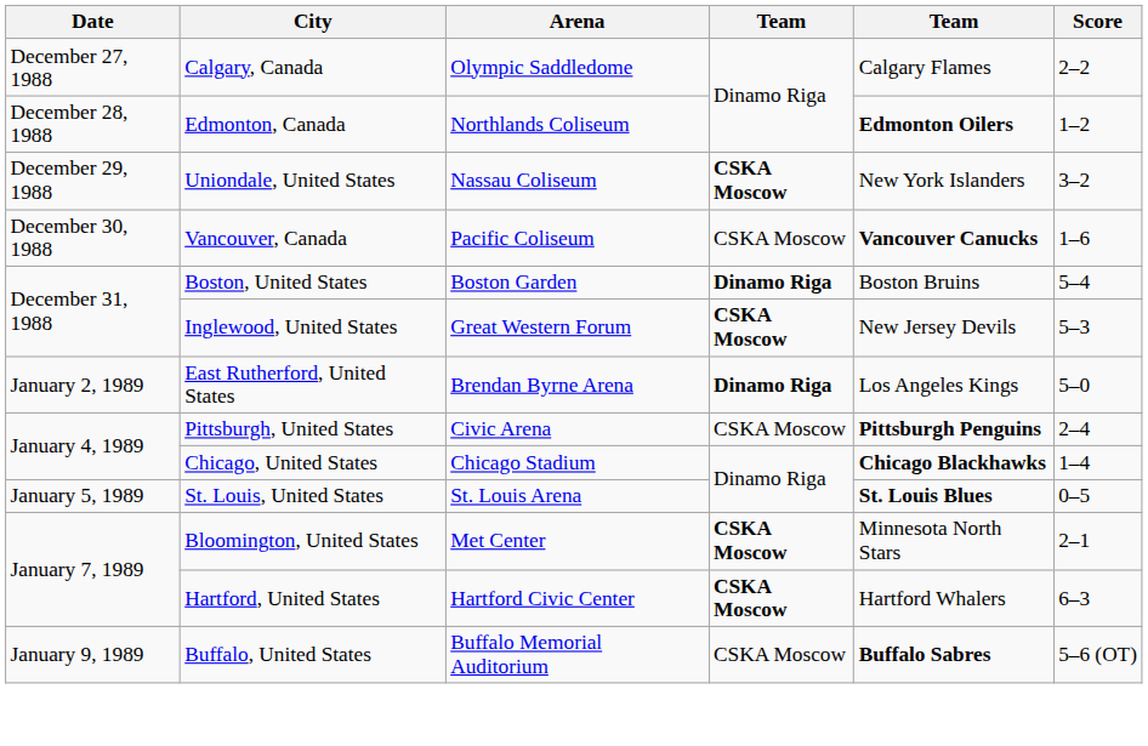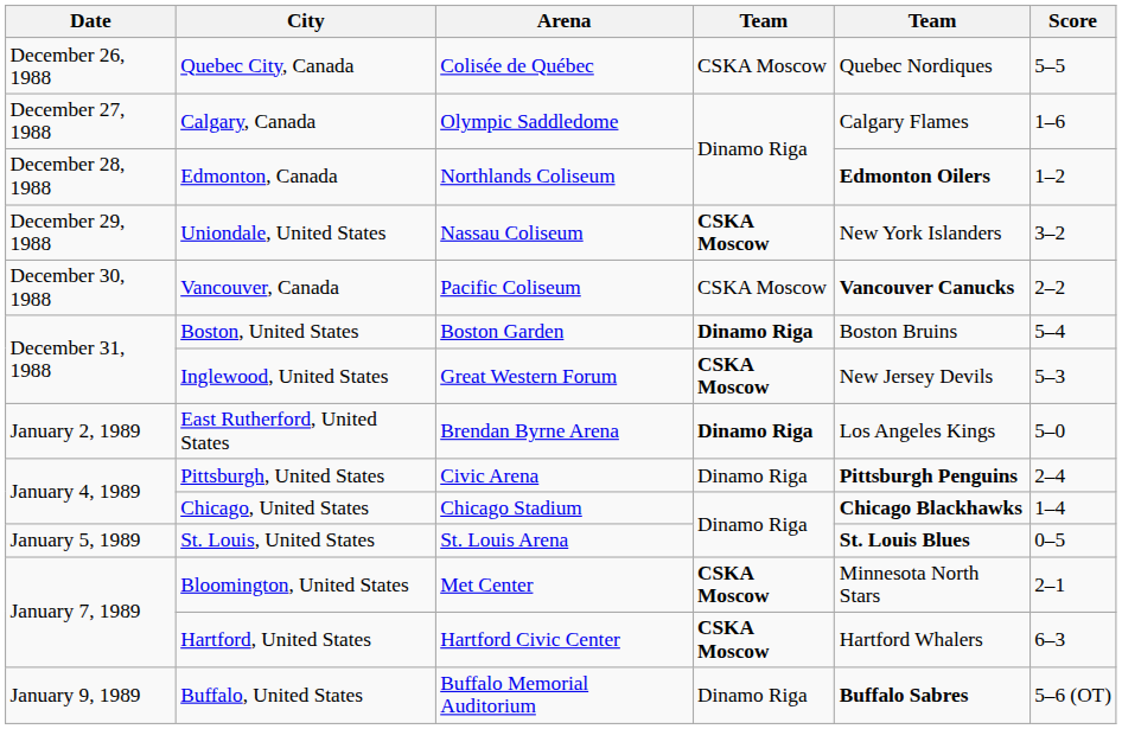 <table class="wikitable">
 <tr>
 <th>Date</th>
 <th>City</th>
 <th>Arena</th>
 <th>Team</th>
 <th>Team</th>
 <th>Score</th>
 </tr>
 <tr>
+<td>December 26, 1988</td>
+<td><a href='#'>Quebec City</a>, Canada</td>
+<td><a href='#'>Colisée de Québec</a></td>
+<td>CSKA Moscow</td>
+<td>Quebec Nordiques</td>
+<td>5–5</td>
+</tr>
+<tr>
 <td>December 27, 1988</td>
 <td><a href='#'>Calgary</a>, Canada</td>
 <td><a href='#'>Olympic Saddledome</a></td>
 <td rowspan="2">Dinamo Riga</td>
 <td>Calgary Flames</td>
-<td>2–2</td>
+<td>1–6</td>
 </tr>
 <tr>
 <td>December 28, 1988</td>
 <td><a href='#'>Edmonton</a>, Canada</td>
 <td><a href='#'>Northlands Coliseum</a></td>
 <td><strong>Edmonton Oilers</strong></td>
 <td>1–2</td>
 </tr>
 <tr>
 <td>December 29, 1988</td>
 <td><a href='#'>Uniondale</a>, United States</td>
 <td><a href='#'>Nassau Coliseum</a></td>
 <td><strong>CSKA Moscow</strong></td>
 <td>New York Islanders</td>
 <td>3–2</td>
 </tr>
 <tr>
 <td>December 30, 1988</td>
 <td><a href='#'>Vancouver</a>, Canada</td>
 <td><a href='#'>Pacific Coliseum</a></td>
 <td>CSKA Moscow</td>
 <td><strong>Vancouver Canucks</strong></td>
-<td>1–6</td>
+<td>2–2</td>
 </tr>
 <tr>
 <td rowspan="2">December 31, 1988</td>
 <td><a href='#'>Boston</a>, United States</td>
 <td><a href='#'>Boston Garden</a></td>
 <td><strong>Dinamo Riga</strong></td>
 <td>Boston Bruins</td>
 <td>5–4</td>
 </tr>
 <tr>
 <td><a href='#'>Inglewood</a>, United States</td>
 <td><a href='#'>Great Western Forum</a></td>
 <td><strong>CSKA Moscow</strong></td>
 <td>New Jersey Devils</td>
 <td>5–3</td>
 </tr>
 <tr>
 <td>January 2, 1989</td>
 <td><a href='#'>East Rutherford</a>, United States</td>
 <td><a href='#'>Brendan Byrne Arena</a></td>
 <td><strong>Dinamo Riga</strong></td>
 <td>Los Angeles Kings</td>
 <td>5–0</td>
 </tr>
 <tr>
 <td rowspan="2">January 4, 1989</td>
 <td><a href='#'>Pittsburgh</a>, United States</td>
 <td><a href='#'>Civic Arena</a></td>
-<td>CSKA Moscow</td>
+<td>Dinamo Riga</td>
 <td><strong>Pittsburgh Penguins</strong></td>
 <td>2–4</td>
 </tr>
 <tr>
 <td><a href='#'>Chicago</a>, United States</td>
 <td><a href='#'>Chicago Stadium</a></td>
 <td rowspan="2">Dinamo Riga</td>
 <td><strong>Chicago Blackhawks</strong></td>
 <td>1–4</td>
 </tr>
 <tr>
 <td>January 5, 1989</td>
 <td><a href='#'>St. Louis</a>, United States</td>
 <td><a href='#'>St. Louis Arena</a></td>
 <td><strong>St. Louis Blues</strong></td>
 <td>0–5</td>
 </tr>
 <tr>
 <td rowspan="2">January 7, 1989</td>
 <td><a href='#'>Bloomington</a>, United States</td>
 <td><a href='#'>Met Center</a></td>
 <td><strong>CSKA Moscow</strong></td>
 <td>Minnesota North Stars</td>
 <td>2–1</td>
 </tr>
 <tr>
 <td><a href='#'>Hartford</a>, United States</td>
 <td><a href='#'>Hartford Civic Center</a></td>
 <td><strong>CSKA Moscow</strong></td>
 <td>Hartford Whalers</td>
 <td>6–3</td>
 </tr>
 <tr>
 <td>January 9, 1989</td>
 <td><a href='#'>Buffalo</a>, United States</td>
 <td><a href='#'>Buffalo Memorial Auditorium</a></td>
-<td>CSKA Moscow</td>
+<td>Dinamo Riga</td>
 <td><strong>Buffalo Sabres</strong></td>
 <td>5–6 (OT)</td>
 </tr>
 </table>
